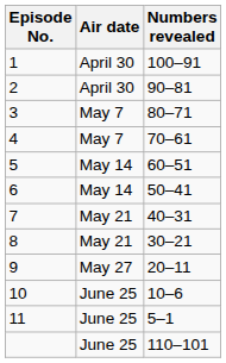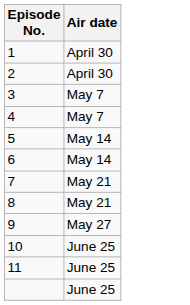 <table class="wikitable">
 <tr>
 <th>Episode<br>No.</th>
 <th>Air date</th>
-<th>Numbers<br>revealed</th>
 </tr>
 <tr>
 <td>1</td>
 <td>April 30</td>
-<td>100–91</td>
 </tr>
 <tr>
 <td>2</td>
 <td>April 30</td>
-<td>90–81</td>
 </tr>
 <tr>
 <td>3</td>
 <td>May 7</td>
-<td>80–71</td>
 </tr>
 <tr>
 <td>4</td>
 <td>May 7</td>
-<td>70–61</td>
 </tr>
 <tr>
 <td>5</td>
 <td>May 14</td>
-<td>60–51</td>
 </tr>
 <tr>
 <td>6</td>
 <td>May 14</td>
-<td>50–41</td>
 </tr>
 <tr>
 <td>7</td>
 <td>May 21</td>
-<td>40–31</td>
 </tr>
 <tr>
 <td>8</td>
 <td>May 21</td>
-<td>30–21</td>
 </tr>
 <tr>
 <td>9</td>
 <td>May 27</td>
-<td>20–11</td>
 </tr>
 <tr>
 <td>10</td>
 <td>June 25</td>
-<td>10–6</td>
 </tr>
 <tr>
 <td>11</td>
 <td>June 25</td>
-<td>5–1</td>
 </tr>
 <tr>
 <td></td>
 <td>June 25</td>
-<td>110–101</td>
 </tr>
 </table>
